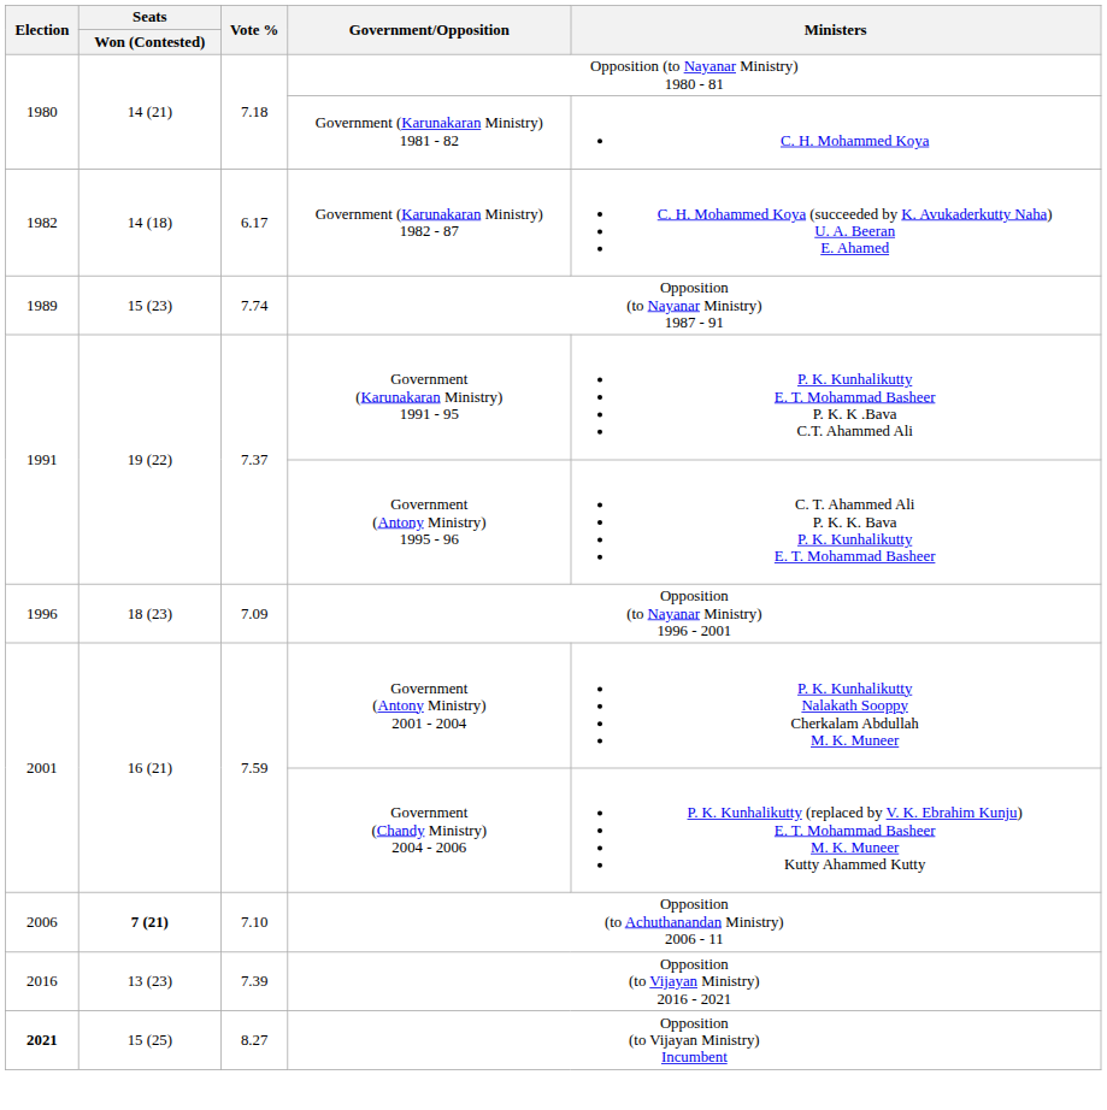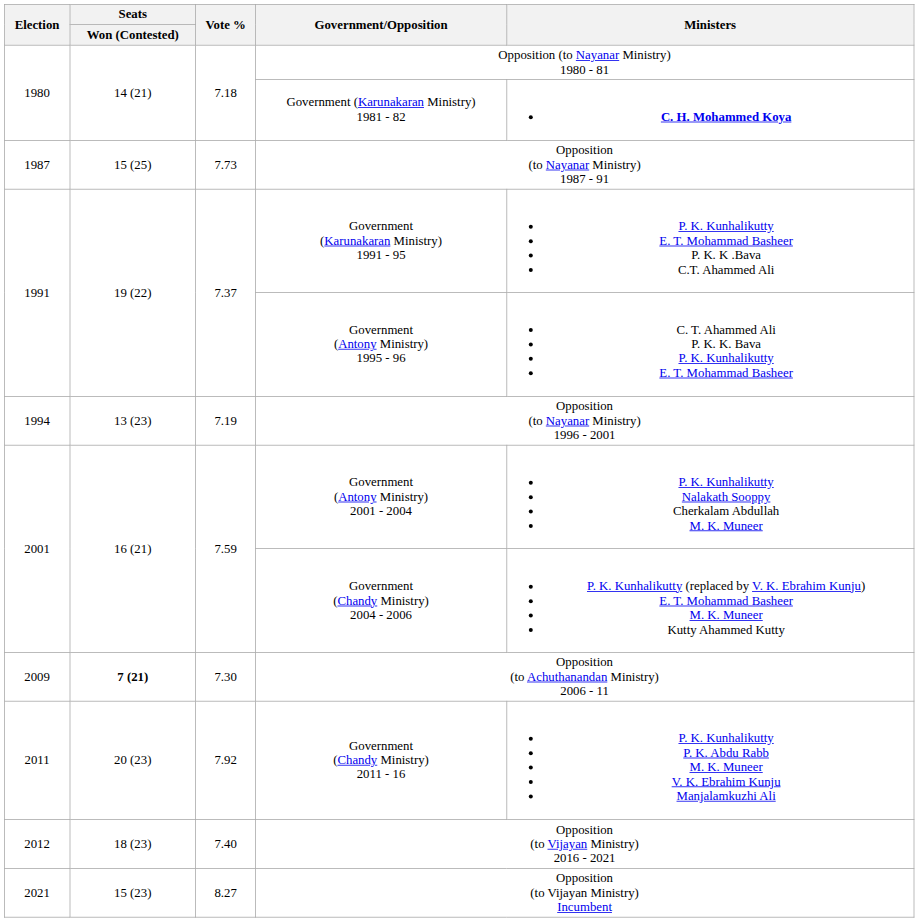 <table class="wikitable" style="text-align:center; background:#ffffff; width:90%">
 <tr>
 <th rowspan="2">Election</th>
 <th>Seats</th>
 <th rowspan="2">Vote %</th>
 <th rowspan="2">Government/Opposition</th>
 <th rowspan="2">Ministers</th>
 </tr>
 <tr>
 <th>Won (Contested)</th>
 </tr>
 <tr>
 <td rowspan="2">1980</td>
 <td rowspan="2">14 (21)</td>
 <td rowspan="2">7.18 </td>
 <td colspan="2">Opposition (to <a href='#'>Nayanar</a> Ministry)<br>1980 - 81</td>
 </tr>
 <tr>
 <td>Government (<a href='#'>Karunakaran</a> Ministry)<br>1981 - 82</td>
-<td><br><ul><li><a href='#'>C. H. Mohammed Koya</a></li></ul></td>
+<td><strong><br><ul><li><a href='#'>C. H. Mohammed Koya</a></li></ul></strong></td>
 </tr>
 <tr>
-<td>1982</td>
-<td>14 (18)</td>
-<td>6.17 </td>
-<td>Government (<a href='#'>Karunakaran</a> Ministry)<br>1982 - 87</td>
-<td><br><ul><li><a href='#'>C. H. Mohammed Koya</a> (succeeded by <a href='#'>K. Avukaderkutty Naha</a>)</li><li><a href='#'>U. A. Beeran</a></li><li><a href='#'>E. Ahamed</a></li></ul></td>
-</tr>
-<tr>
-<td>1989</td>
-<td>15 (23)</td>
-<td>7.74 </td>
+<td>1987</td>
+<td>15 (25)</td>
+<td>7.73 </td>
 <td colspan="2">Opposition<br>(to <a href='#'>Nayanar</a> Ministry)<br>1987 - 91</td>
 </tr>
 <tr>
 <td rowspan="2">1991</td>
 <td rowspan="2">19 (22)</td>
 <td rowspan="2">7.37 </td>
 <td>Government<br>(<a href='#'>Karunakaran</a> Ministry)<br>1991 - 95</td>
 <td><br><ul><li><a href='#'>P. K. Kunhalikutty</a></li><li><a href='#'>E. T. Mohammad Basheer</a></li><li>P. K. K .Bava</li><li>C.T. Ahammed Ali</li></ul></td>
 </tr>
 <tr>
 <td>Government<br>(<a href='#'>Antony</a> Ministry)<br>1995 - 96</td>
 <td><br><ul><li>C. T. Ahammed Ali</li><li>P. K. K. Bava</li><li><a href='#'>P. K. Kunhalikutty</a></li><li><a href='#'>E. T. Mohammad Basheer</a></li></ul></td>
 </tr>
 <tr>
-<td>1996</td>
-<td>18 (23)</td>
-<td>7.09 </td>
+<td>1994</td>
+<td>13 (23)</td>
+<td>7.19 </td>
 <td colspan="2">Opposition<br>(to <a href='#'>Nayanar</a> Ministry)<br>1996 - 2001</td>
 </tr>
 <tr>
 <td rowspan="2">2001</td>
 <td rowspan="2">16 (21)</td>
 <td rowspan="2">7.59 </td>
 <td>Government<br>(<a href='#'>Antony</a> Ministry)<br>2001 - 2004</td>
 <td><br><ul><li><a href='#'>P. K. Kunhalikutty</a></li><li><a href='#'>Nalakath Sooppy</a></li><li>Cherkalam Abdullah</li><li><a href='#'>M. K. Muneer</a></li></ul></td>
 </tr>
 <tr>
 <td>Government<br>(<a href='#'>Chandy</a> Ministry)<br>2004 - 2006</td>
 <td><br><ul><li><a href='#'>P. K. Kunhalikutty</a> (replaced by <a href='#'>V. K. Ebrahim Kunju</a>)</li><li><a href='#'>E. T. Mohammad Basheer</a></li><li><a href='#'>M. K. Muneer</a></li><li>Kutty Ahammed Kutty</li></ul></td>
 </tr>
 <tr>
-<td>2006</td>
+<td>2009</td>
 <td><strong>7 (21)</strong></td>
-<td>7.10 </td>
+<td>7.30 </td>
 <td colspan="2">Opposition<br>(to <a href='#'>Achuthanandan</a> Ministry)<br>2006 - 11</td>
 </tr>
 <tr>
-<td>2016</td>
-<td>13 (23)</td>
-<td>7.39 </td>
+<td>2011</td>
+<td>20 (23)</td>
+<td>7.92  </td>
+<td>Government<br>(<a href='#'>Chandy</a> Ministry)<br>2011 - 16</td>
+<td><br><ul><li><a href='#'>P. K. Kunhalikutty</a></li><li><a href='#'>P. K. Abdu Rabb</a></li><li><a href='#'>M. K. Muneer</a></li><li><a href='#'>V. K. Ebrahim Kunju</a></li><li><a href='#'>Manjalamkuzhi Ali</a></li></ul></td>
+</tr>
+<tr>
+<td>2012</td>
+<td>18 (23)</td>
+<td>7.40 </td>
 <td colspan="2">Opposition<br>(to <a href='#'>Vijayan</a> Ministry)<br>2016 - 2021</td>
 </tr>
 <tr>
-<td><strong>2021</strong></td>
-<td>15 (25)</td>
+<td>2021</td>
+<td>15 (23)</td>
 <td>8.27 </td>
 <td colspan="2">Opposition<br>(to Vijayan Ministry)<br><a href='#'>Incumbent</a></td>
 </tr>
 </table>
